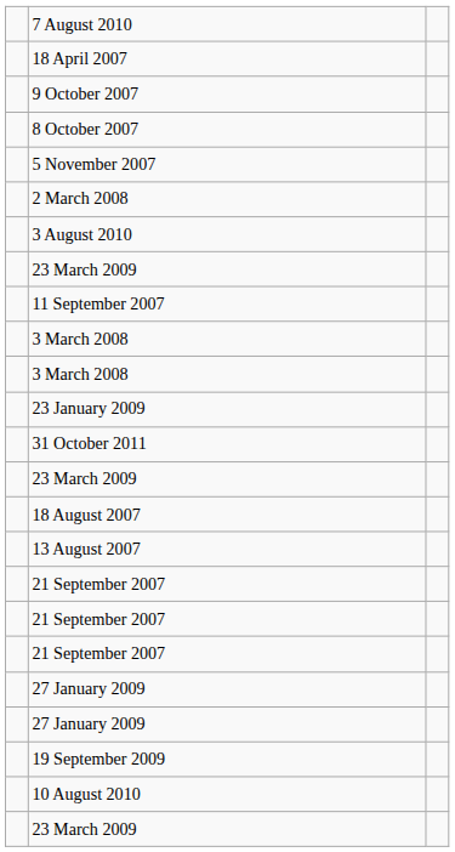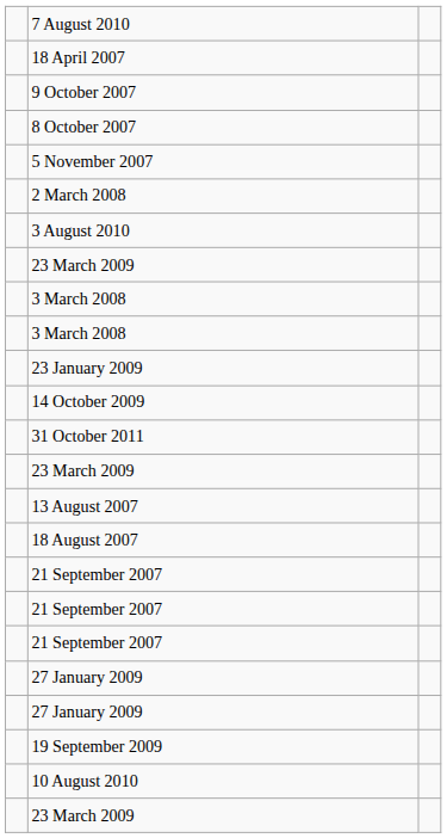 <table class="wikitable" style="font-size: 89%; float: left; width: 26em; margin-right: 1em; height: 700px">
 <tr>
 <td></td>
 <td>7 August 2010</td>
 <td></td>
 </tr>
 <tr>
 <td></td>
 <td>18 April 2007</td>
 <td></td>
 </tr>
 <tr>
 <td></td>
 <td>9 October 2007</td>
 <td></td>
 </tr>
 <tr>
 <td></td>
 <td>8 October 2007</td>
 <td></td>
 </tr>
 <tr>
 <td></td>
 <td>5 November 2007</td>
 <td></td>
 </tr>
 <tr>
 <td></td>
 <td>2 March 2008</td>
 <td></td>
 </tr>
 <tr>
 <td></td>
 <td>3 August 2010</td>
 <td></td>
 </tr>
 <tr>
 <td></td>
 <td>23 March 2009</td>
 <td></td>
 </tr>
 <tr>
 <td></td>
-<td>11 September 2007</td>
-<td></td>
-</tr>
-<tr>
-<td></td>
 <td>3 March 2008</td>
 <td></td>
 </tr>
 <tr>
 <td></td>
 <td>3 March 2008</td>
 <td></td>
 </tr>
 <tr>
 <td></td>
 <td>23 January 2009</td>
 <td></td>
 </tr>
 <tr>
 <td></td>
+<td>14 October 2009</td>
+<td></td>
+</tr>
+<tr>
+<td></td>
 <td>31 October 2011</td>
 <td></td>
 </tr>
 <tr>
 <td></td>
 <td>23 March 2009</td>
 <td></td>
 </tr>
 <tr>
 <td></td>
-<td>18 August 2007</td>
+<td>13 August 2007</td>
 <td></td>
 </tr>
 <tr>
 <td></td>
-<td>13 August 2007</td>
+<td>18 August 2007</td>
 <td></td>
 </tr>
 <tr>
 <td></td>
 <td>21 September 2007</td>
 <td></td>
 </tr>
 <tr>
 <td></td>
 <td>21 September 2007</td>
 <td></td>
 </tr>
 <tr>
 <td></td>
 <td>21 September 2007</td>
 <td></td>
 </tr>
 <tr>
 <td></td>
 <td>27 January 2009</td>
 <td></td>
 </tr>
 <tr>
 <td></td>
 <td>27 January 2009</td>
 <td></td>
 </tr>
 <tr>
 <td></td>
 <td>19 September 2009</td>
 <td></td>
 </tr>
 <tr>
 <td></td>
 <td>10 August 2010</td>
 <td></td>
 </tr>
 <tr>
 <td></td>
 <td>23 March 2009</td>
 <td></td>
 </tr>
 </table>
